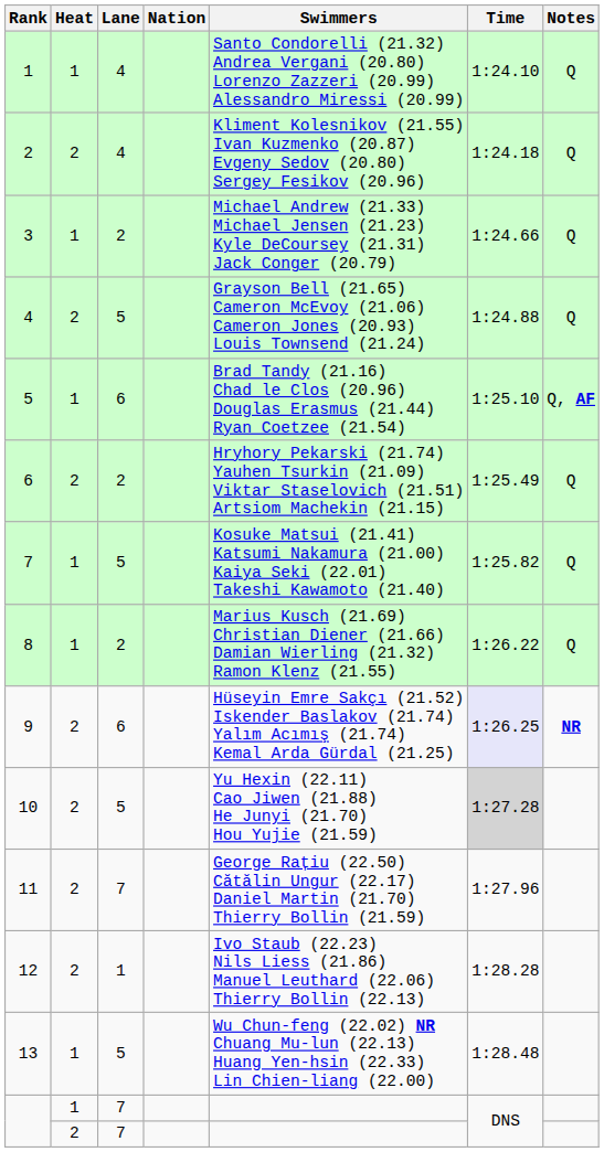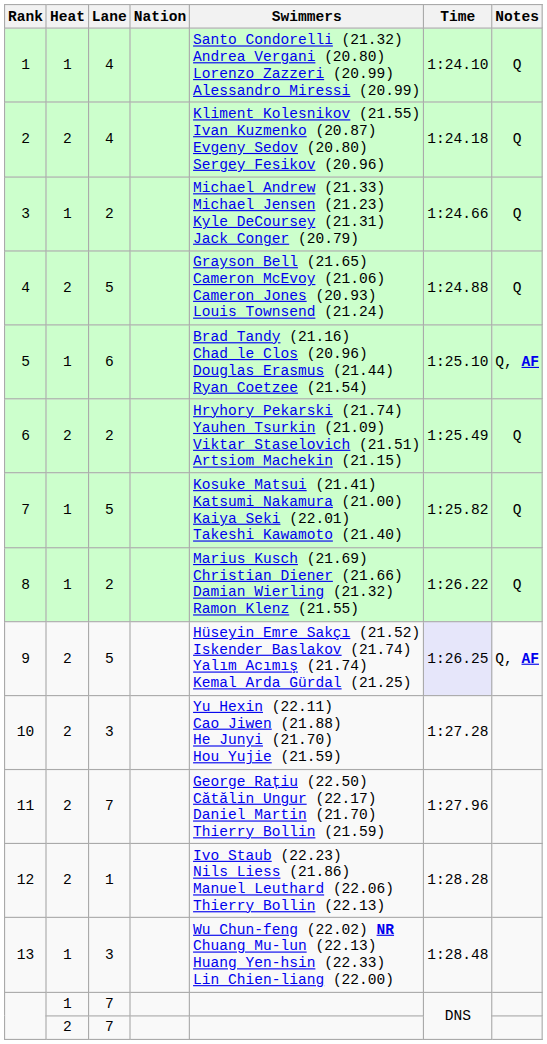 <table class="wikitable sortable" style="text-align:center">
 <tr>
 <th>Rank</th>
 <th>Heat</th>
 <th>Lane</th>
 <th>Nation</th>
 <th>Swimmers</th>
 <th>Time</th>
 <th>Notes</th>
 </tr>
 <tr bgcolor=ccffcc>
 <td>1</td>
 <td>1</td>
 <td>4</td>
 <td align=left></td>
 <td align=left><a href='#'>Santo Condorelli</a> (21.32)<br><a href='#'>Andrea Vergani</a> (20.80)<br><a href='#'>Lorenzo Zazzeri</a> (20.99)<br><a href='#'>Alessandro Miressi</a> (20.99)</td>
 <td>1:24.10</td>
 <td>Q</td>
 </tr>
 <tr bgcolor=ccffcc>
 <td>2</td>
 <td>2</td>
 <td>4</td>
 <td align=left></td>
 <td align=left><a href='#'>Kliment Kolesnikov</a> (21.55)<br><a href='#'>Ivan Kuzmenko</a> (20.87)<br><a href='#'>Evgeny Sedov</a> (20.80)<br><a href='#'>Sergey Fesikov</a> (20.96)</td>
 <td>1:24.18</td>
 <td>Q</td>
 </tr>
 <tr bgcolor=ccffcc>
 <td>3</td>
 <td>1</td>
 <td>2</td>
 <td align=left></td>
 <td align=left><a href='#'>Michael Andrew</a> (21.33)<br><a href='#'>Michael Jensen</a> (21.23)<br><a href='#'>Kyle DeCoursey</a> (21.31)<br><a href='#'>Jack Conger</a> (20.79)</td>
 <td>1:24.66</td>
 <td>Q</td>
 </tr>
 <tr bgcolor=ccffcc>
 <td>4</td>
 <td>2</td>
 <td>5</td>
 <td align=left></td>
 <td align=left><a href='#'>Grayson Bell</a> (21.65)<br><a href='#'>Cameron McEvoy</a> (21.06)<br><a href='#'>Cameron Jones</a> (20.93)<br><a href='#'>Louis Townsend</a> (21.24)</td>
 <td>1:24.88</td>
 <td>Q</td>
 </tr>
 <tr bgcolor=ccffcc>
 <td>5</td>
 <td>1</td>
 <td>6</td>
 <td align=left></td>
 <td align=left><a href='#'>Brad Tandy</a> (21.16)<br><a href='#'>Chad le Clos</a> (20.96)<br><a href='#'>Douglas Erasmus</a> (21.44)<br><a href='#'>Ryan Coetzee</a> (21.54)</td>
 <td>1:25.10</td>
 <td>Q, <strong><a href='#'>AF</a></strong></td>
 </tr>
 <tr bgcolor=ccffcc>
 <td>6</td>
 <td>2</td>
 <td>2</td>
 <td align=left></td>
 <td align=left><a href='#'>Hryhory Pekarski</a> (21.74)<br><a href='#'>Yauhen Tsurkin</a> (21.09)<br><a href='#'>Viktar Staselovich</a> (21.51)<br><a href='#'>Artsiom Machekin</a> (21.15)</td>
 <td>1:25.49</td>
 <td>Q</td>
 </tr>
 <tr bgcolor=ccffcc>
 <td>7</td>
 <td>1</td>
 <td>5</td>
 <td align=left></td>
 <td align=left><a href='#'>Kosuke Matsui</a> (21.41)<br><a href='#'>Katsumi Nakamura</a> (21.00)<br><a href='#'>Kaiya Seki</a> (22.01)<br><a href='#'>Takeshi Kawamoto</a> (21.40)</td>
 <td>1:25.82</td>
 <td>Q</td>
 </tr>
 <tr bgcolor=ccffcc>
 <td>8</td>
 <td>1</td>
 <td>2</td>
 <td align=left></td>
 <td align=left><a href='#'>Marius Kusch</a> (21.69)<br><a href='#'>Christian Diener</a> (21.66)<br><a href='#'>Damian Wierling</a> (21.32)<br><a href='#'>Ramon Klenz</a> (21.55)</td>
 <td>1:26.22</td>
 <td>Q</td>
 </tr>
 <tr>
 <td>9</td>
 <td>2</td>
-<td>6</td>
+<td>5</td>
 <td align=left></td>
 <td align=left><a href='#'>Hüseyin Emre Sakçı</a> (21.52)<br><a href='#'>Iskender Baslakov</a> (21.74)<br><a href='#'>Yalım Acımış</a> (21.74)<br><a href='#'>Kemal Arda Gürdal</a> (21.25)</td>
 <td style="background: lavender;">1:26.25</td>
-<td><strong><a href='#'>NR</a></strong></td>
+<td>Q, <strong><a href='#'>AF</a></strong></td>
 </tr>
 <tr>
 <td>10</td>
 <td>2</td>
-<td>5</td>
+<td>3</td>
 <td align=left></td>
 <td align=left><a href='#'>Yu Hexin</a> (22.11)<br><a href='#'>Cao Jiwen</a> (21.88)<br><a href='#'>He Junyi</a> (21.70)<br><a href='#'>Hou Yujie</a> (21.59)</td>
-<td style="background: lightgrey;">1:27.28</td>
+<td>1:27.28</td>
 <td></td>
 </tr>
 <tr>
 <td>11</td>
 <td>2</td>
 <td>7</td>
 <td align=left></td>
 <td align=left><a href='#'>George Rațiu</a> (22.50)<br><a href='#'>Cătălin Ungur</a> (22.17)<br><a href='#'>Daniel Martin</a> (21.70)<br><a href='#'>Thierry Bollin</a> (21.59)</td>
 <td>1:27.96</td>
 <td></td>
 </tr>
 <tr>
 <td>12</td>
 <td>2</td>
 <td>1</td>
 <td align=left></td>
 <td align=left><a href='#'>Ivo Staub</a> (22.23)<br><a href='#'>Nils Liess</a> (21.86)<br><a href='#'>Manuel Leuthard</a> (22.06)<br><a href='#'>Thierry Bollin</a> (22.13)</td>
 <td>1:28.28</td>
 <td></td>
 </tr>
 <tr>
 <td>13</td>
 <td>1</td>
-<td>5</td>
+<td>3</td>
 <td align=left></td>
 <td align=left><a href='#'>Wu Chun-feng</a> (22.02) <strong><a href='#'>NR</a></strong><br><a href='#'>Chuang Mu-lun</a> (22.13)<br><a href='#'>Huang Yen-hsin</a> (22.33)<br><a href='#'>Lin Chien-liang</a> (22.00)</td>
 <td>1:28.48</td>
 <td></td>
 </tr>
 <tr>
 <td rowspan=2></td>
 <td>1</td>
 <td>7</td>
 <td align=left></td>
 <td></td>
 <td rowspan=2>DNS</td>
 <td></td>
 </tr>
 <tr>
 <td>2</td>
 <td>7</td>
 <td align=left></td>
 <td></td>
 <td></td>
 </tr>
 </table>
